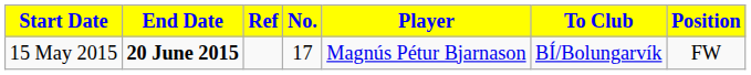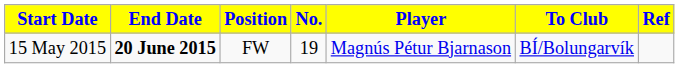 <table class="wikitable sortable">
 <tr>
 <th style="background:#FFFF00; color:blue;"><strong>Start Date</strong></th>
 <th style="background:#FFFF00; color:blue;"><strong>End Date</strong></th>
-<th style="background:#FFFF00; color:blue;"><strong>Ref</strong></th>
+<th style="background:#FFFF00; color:blue;"><strong>Position</strong></th>
 <th style="background:#FFFF00; color:blue;"><strong>No.</strong></th>
 <th style="background:#FFFF00; color:blue;"><strong>Player</strong></th>
 <th style="background:#FFFF00; color:blue;"><strong>To Club</strong></th>
-<th style="background:#FFFF00; color:blue;"><strong>Position</strong></th>
+<th style="background:#FFFF00; color:blue;"><strong>Ref</strong></th>
 </tr>
 <tr>
 <td>15 May 2015</td>
 <td><strong>20 June 2015</strong></td>
-<td></td>
-<td style="text-align:center;">17</td>
+<td style="text-align:center;">FW</td>
+<td style="text-align:center;">19</td>
 <td style="text-align:left;"> <a href='#'>Magnús Pétur Bjarnason</a></td>
 <td style="text-align:left;"> <a href='#'>BÍ/Bolungarvík</a></td>
-<td style="text-align:center;">FW</td>
+<td></td>
 </tr>
 </table>
